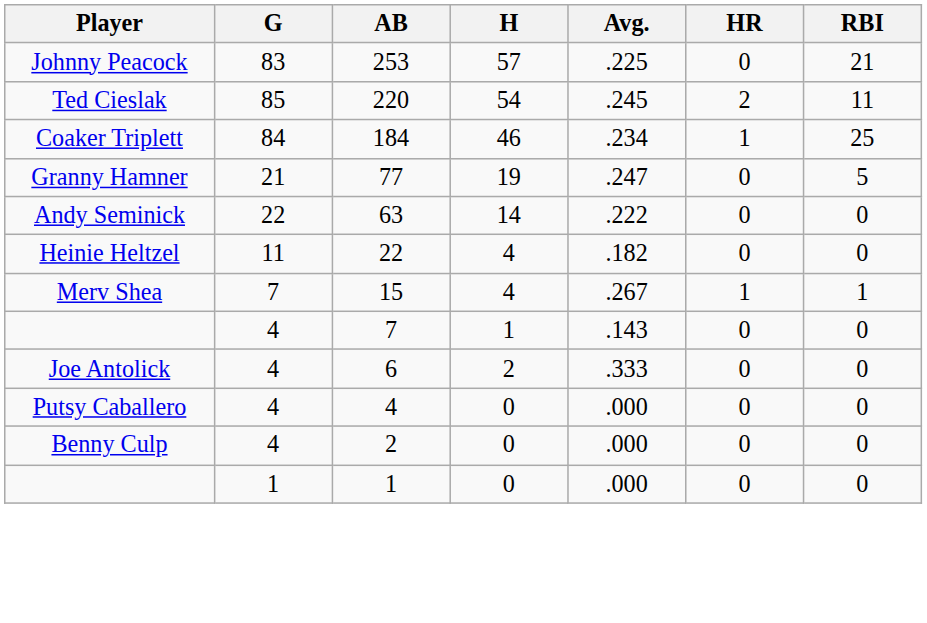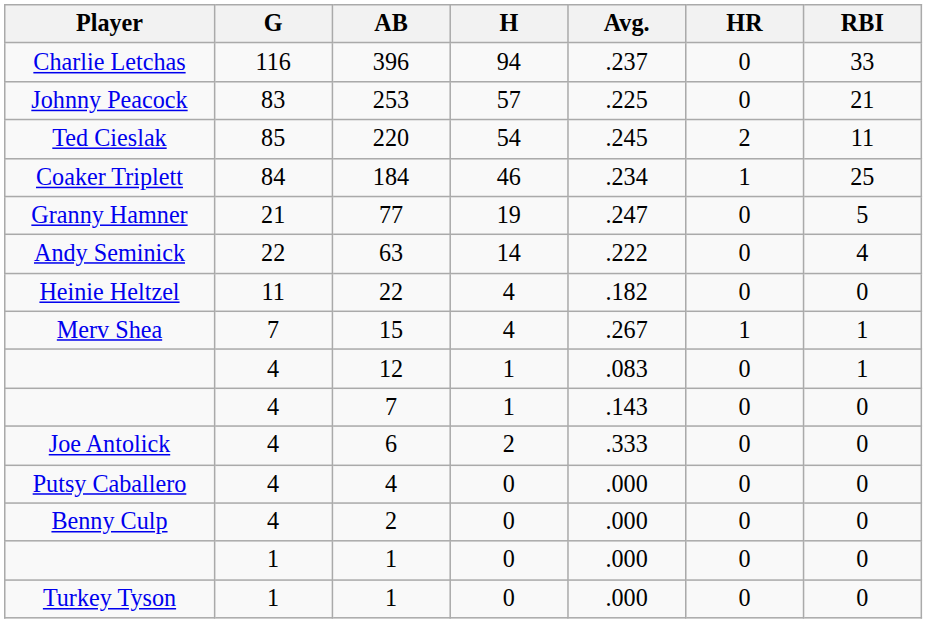 <table class="wikitable sortable">
 <tr>
 <th bgcolor="#DDDDFF" width="16%">Player</th>
 <th bgcolor="#DDDDFF" width="9%">G</th>
 <th bgcolor="#DDDDFF" width="9%">AB</th>
 <th bgcolor="#DDDDFF" width="9%">H</th>
 <th bgcolor="#DDDDFF" width="9%">Avg.</th>
 <th bgcolor="#DDDDFF" width="9%">HR</th>
 <th bgcolor="#DDDDFF" width="9%">RBI</th>
+</tr>
+<tr align="center">
+<td><a href='#'>Charlie Letchas</a></td>
+<td>116</td>
+<td>396</td>
+<td>94</td>
+<td>.237</td>
+<td>0</td>
+<td>33</td>
 </tr>
 <tr align=center>
 <td><a href='#'>Johnny Peacock</a></td>
 <td>83</td>
 <td>253</td>
 <td>57</td>
 <td>.225</td>
 <td>0</td>
 <td>21</td>
 </tr>
 <tr align=center>
 <td><a href='#'>Ted Cieslak</a></td>
 <td>85</td>
 <td>220</td>
 <td>54</td>
 <td>.245</td>
 <td>2</td>
 <td>11</td>
 </tr>
 <tr align=center>
 <td><a href='#'>Coaker Triplett</a></td>
 <td>84</td>
 <td>184</td>
 <td>46</td>
 <td>.234</td>
 <td>1</td>
 <td>25</td>
 </tr>
 <tr align=center>
 <td><a href='#'>Granny Hamner</a></td>
 <td>21</td>
 <td>77</td>
 <td>19</td>
 <td>.247</td>
 <td>0</td>
 <td>5</td>
 </tr>
 <tr align=center>
 <td><a href='#'>Andy Seminick</a></td>
 <td>22</td>
 <td>63</td>
 <td>14</td>
 <td>.222</td>
 <td>0</td>
-<td>0</td>
+<td>4</td>
 </tr>
 <tr align=center>
 <td><a href='#'>Heinie Heltzel</a></td>
 <td>11</td>
 <td>22</td>
 <td>4</td>
 <td>.182</td>
 <td>0</td>
 <td>0</td>
 </tr>
 <tr align=center>
 <td><a href='#'>Merv Shea</a></td>
 <td>7</td>
 <td>15</td>
 <td>4</td>
 <td>.267</td>
 <td>1</td>
+<td>1</td>
+</tr>
+<tr align=center>
+<td></td>
+<td>4</td>
+<td>12</td>
+<td>1</td>
+<td>.083</td>
+<td>0</td>
 <td>1</td>
 </tr>
 <tr align="center">
 <td></td>
 <td>4</td>
 <td>7</td>
 <td>1</td>
 <td>.143</td>
 <td>0</td>
 <td>0</td>
 </tr>
 <tr align="center">
 <td><a href='#'>Joe Antolick</a></td>
 <td>4</td>
 <td>6</td>
 <td>2</td>
 <td>.333</td>
 <td>0</td>
 <td>0</td>
 </tr>
 <tr align=center>
 <td><a href='#'>Putsy Caballero</a></td>
 <td>4</td>
 <td>4</td>
 <td>0</td>
 <td>.000</td>
 <td>0</td>
 <td>0</td>
 </tr>
 <tr align=center>
 <td><a href='#'>Benny Culp</a></td>
 <td>4</td>
 <td>2</td>
 <td>0</td>
 <td>.000</td>
 <td>0</td>
 <td>0</td>
 </tr>
 <tr align=center>
 <td></td>
 <td>1</td>
 <td>1</td>
 <td>0</td>
 <td>.000</td>
 <td>0</td>
 <td>0</td>
 </tr>
+<tr align=center>
+<td><a href='#'>Turkey Tyson</a></td>
+<td>1</td>
+<td>1</td>
+<td>0</td>
+<td>.000</td>
+<td>0</td>
+<td>0</td>
+</tr>
 </table>
